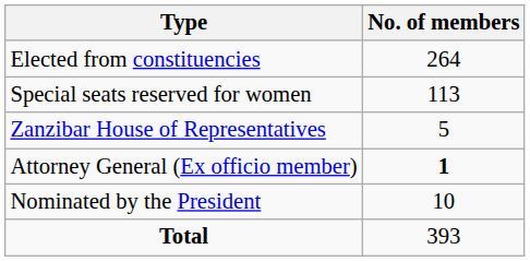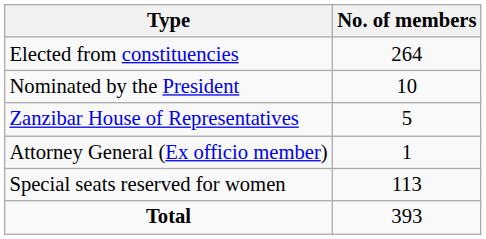 <table class="wikitable">
 <tr>
 <th>Type</th>
 <th>No. of members</th>
 </tr>
 <tr>
 <td>Elected from <a href='#'>constituencies</a></td>
 <td align=center>264</td>
 </tr>
 <tr>
-<td>Special seats reserved for women</td>
-<td align=center>113</td>
+<td>Nominated by the <a href='#'>President</a></td>
+<td align=center>10</td>
 </tr>
 <tr>
 <td><a href='#'>Zanzibar House of Representatives</a></td>
 <td align=center>5</td>
 </tr>
 <tr>
 <td>Attorney General (<a href='#'>Ex officio member</a>)</td>
-<td align=center><strong>1</strong></td>
+<td align=center>1</td>
 </tr>
 <tr>
-<td>Nominated by the <a href='#'>President</a></td>
-<td align=center>10</td>
+<td>Special seats reserved for women</td>
+<td align=center>113</td>
 </tr>
 <tr>
 <td align=center><strong>Total</strong></td>
 <td align=center>393</td>
 </tr>
 </table>
